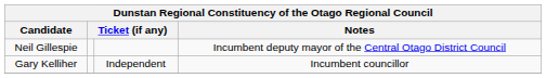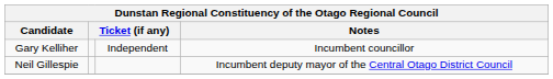 <table class="wikitable" style="text-align: center; width:50em">
 <tr>
 <th colspan="4">Dunstan Regional Constituency of the Otago Regional Council</th>
 </tr>
 <tr>
 <th>Candidate</th>
 <th colspan="2"><a href='#'>Ticket</a> (if any)</th>
 <th>Notes</th>
 </tr>
 <tr>
+<td>Gary Kelliher</td>
+<td></td>
+<td>Independent</td>
+<td>Incumbent councillor</td>
+</tr>
+<tr>
 <td>Neil Gillespie</td>
 <td></td>
 <td></td>
 <td>Incumbent deputy mayor of the <a href='#'>Central Otago District Council</a></td>
 </tr>
 <tr>
-<td>Gary Kelliher</td>
-<td></td>
-<td>Independent</td>
-<td>Incumbent councillor</td>
-</tr>
-<tr>
 </tr>
 </table>
